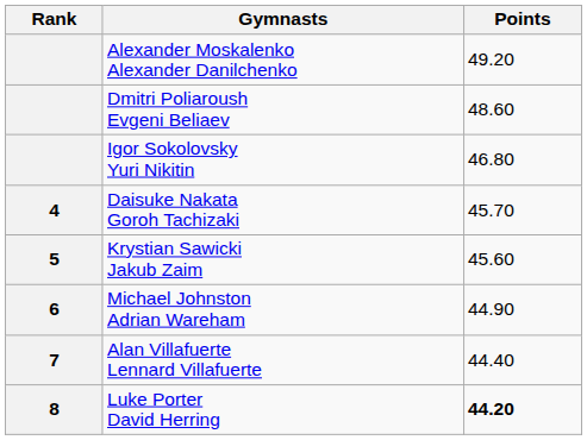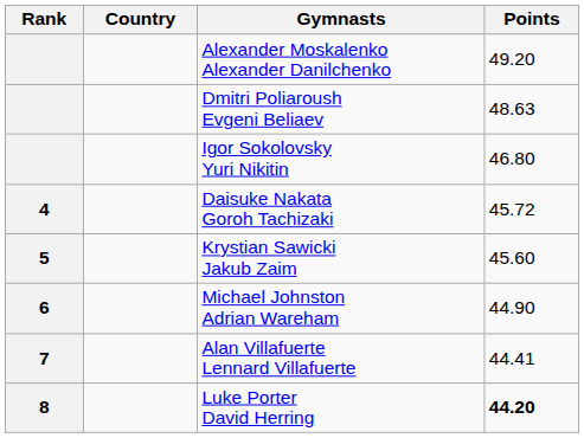 <table class="wikitable" width=500>
 <tr bgcolor="#efefef">
 <th>Rank</th>
+<th>Country</th>
 <th>Gymnasts</th>
 <th>Points</th>
 </tr>
 <tr>
 <th></th>
+<td></td>
 <td><a href='#'>Alexander Moskalenko</a> <br> <a href='#'>Alexander Danilchenko</a></td>
 <td>49.20</td>
 </tr>
 <tr>
 <th></th>
+<td></td>
 <td><a href='#'>Dmitri Poliaroush</a> <br> <a href='#'>Evgeni Beliaev</a></td>
-<td>48.60</td>
+<td>48.63</td>
 </tr>
 <tr>
 <th></th>
+<td></td>
 <td><a href='#'>Igor Sokolovsky</a> <br> <a href='#'>Yuri Nikitin</a></td>
 <td>46.80</td>
 </tr>
 <tr>
 <th>4</th>
+<td></td>
 <td><a href='#'>Daisuke Nakata</a> <br> <a href='#'>Goroh Tachizaki</a></td>
-<td>45.70</td>
+<td>45.72</td>
 </tr>
 <tr>
 <th>5</th>
+<td></td>
 <td><a href='#'>Krystian Sawicki</a> <br> <a href='#'>Jakub Zaim</a></td>
 <td>45.60</td>
 </tr>
 <tr>
 <th>6</th>
+<td></td>
 <td><a href='#'>Michael Johnston</a> <br> <a href='#'>Adrian Wareham</a></td>
 <td>44.90</td>
 </tr>
 <tr>
 <th>7</th>
+<td></td>
 <td><a href='#'>Alan Villafuerte</a> <br> <a href='#'>Lennard Villafuerte</a></td>
-<td>44.40</td>
+<td>44.41</td>
 </tr>
 <tr>
 <th>8</th>
+<td></td>
 <td><a href='#'>Luke Porter</a> <br> <a href='#'>David Herring</a></td>
 <td><strong>44.20</strong></td>
 </tr>
 </table>
